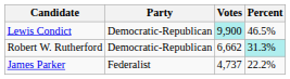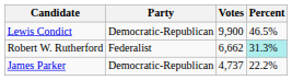 <table class=wikitable>
 <tr>
 <th>Candidate</th>
 <th>Party</th>
 <th>Votes</th>
 <th>Percent</th>
 </tr>
 <tr>
 <td><a href='#'>Lewis Condict</a></td>
 <td>Democratic-Republican</td>
-<td style="background: paleturquoise;">9,900</td>
+<td>9,900</td>
 <td>46.5%</td>
 </tr>
 <tr>
 <td>Robert W. Rutherford</td>
-<td>Democratic-Republican</td>
+<td>Federalist</td>
 <td>6,662</td>
 <td style="background: paleturquoise;">31.3%</td>
 </tr>
 <tr>
 <td><a href='#'>James Parker</a></td>
-<td>Federalist</td>
+<td>Democratic-Republican</td>
 <td>4,737</td>
 <td>22.2%</td>
 </tr>
 </table>
